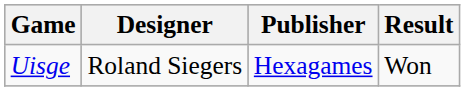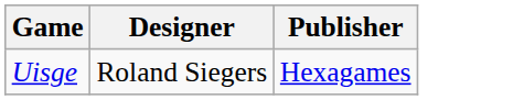 <table class="wikitable">
 <tr>
 <th>Game</th>
 <th>Designer</th>
 <th>Publisher</th>
-<th>Result</th>
 </tr>
 <tr>
 <td><em><a href='#'>Uisge</a></em></td>
 <td>Roland Siegers</td>
 <td><a href='#'>Hexagames</a></td>
-<td>Won</td>
 </tr>
 </table>
